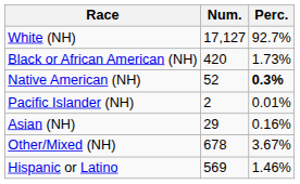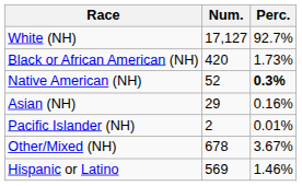 <table class="wikitable">
 <tr>
 <th>Race</th>
 <th>Num.</th>
 <th>Perc.</th>
 </tr>
 <tr>
 <td><a href='#'>White</a> (NH)</td>
 <td>17,127</td>
 <td>92.7%</td>
 </tr>
 <tr>
 <td><a href='#'>Black or African American</a> (NH)</td>
 <td>420</td>
 <td>1.73%</td>
 </tr>
 <tr>
 <td><a href='#'>Native American</a> (NH)</td>
 <td>52</td>
 <td><strong>0.3%</strong></td>
 </tr>
 <tr>
+<td><a href='#'>Asian</a> (NH)</td>
+<td>29</td>
+<td>0.16%</td>
+</tr>
+<tr>
 <td><a href='#'>Pacific Islander</a> (NH)</td>
 <td>2</td>
 <td>0.01%</td>
-</tr>
-<tr>
-<td><a href='#'>Asian</a> (NH)</td>
-<td>29</td>
-<td>0.16%</td>
 </tr>
 <tr>
 <td><a href='#'>Other/Mixed</a> (NH)</td>
 <td>678</td>
 <td>3.67%</td>
 </tr>
 <tr>
 <td><a href='#'>Hispanic</a> or <a href='#'>Latino</a></td>
 <td>569</td>
 <td>1.46%</td>
 </tr>
 </table>
